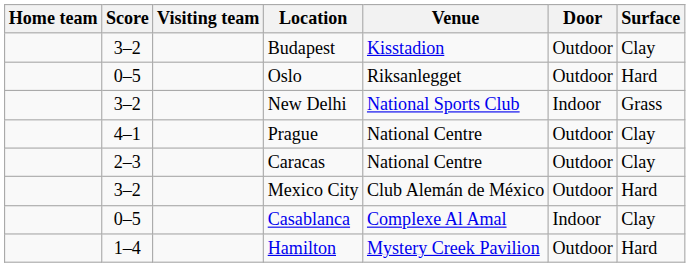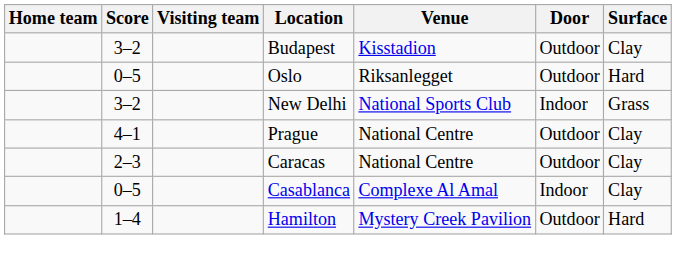 <table class="wikitable" style="border:1px solid #aaa;">
 <tr>
 <th>Home team</th>
 <th>Score</th>
 <th>Visiting team</th>
 <th>Location</th>
 <th>Venue</th>
 <th>Door</th>
 <th>Surface</th>
 </tr>
 <tr>
 <td><strong></strong></td>
 <td style="text-align:center;">3–2</td>
 <td></td>
 <td>Budapest</td>
 <td><a href='#'>Kisstadion</a></td>
 <td>Outdoor</td>
 <td>Clay</td>
 </tr>
 <tr>
 <td></td>
 <td style="text-align:center;">0–5</td>
 <td><strong></strong></td>
 <td>Oslo</td>
 <td>Riksanlegget</td>
 <td>Outdoor</td>
 <td>Hard</td>
 </tr>
 <tr>
 <td><strong></strong></td>
 <td style="text-align:center;">3–2</td>
 <td></td>
 <td>New Delhi</td>
 <td><a href='#'>National Sports Club</a></td>
 <td>Indoor</td>
 <td>Grass</td>
 </tr>
 <tr>
 <td><strong></strong></td>
 <td style="text-align:center;">4–1</td>
 <td></td>
 <td>Prague</td>
 <td>National Centre</td>
 <td>Outdoor</td>
 <td>Clay</td>
 </tr>
 <tr>
 <td></td>
 <td style="text-align:center;">2–3</td>
 <td><strong></strong></td>
 <td>Caracas</td>
 <td>National Centre</td>
 <td>Outdoor</td>
 <td>Clay</td>
 </tr>
 <tr>
-<td><strong></strong></td>
-<td style="text-align:center;">3–2</td>
-<td></td>
-<td>Mexico City</td>
-<td>Club Alemán de México</td>
-<td>Outdoor</td>
-<td>Hard</td>
-</tr>
-<tr>
 <td></td>
 <td style="text-align:center;">0–5</td>
 <td><strong></strong></td>
 <td><a href='#'>Casablanca</a></td>
 <td><a href='#'>Complexe Al Amal</a></td>
 <td>Indoor</td>
 <td>Clay</td>
 </tr>
 <tr>
 <td></td>
 <td style="text-align:center;">1–4</td>
 <td><strong></strong></td>
 <td><a href='#'>Hamilton</a></td>
 <td><a href='#'>Mystery Creek Pavilion</a></td>
 <td>Outdoor</td>
 <td>Hard</td>
 </tr>
 </table>
